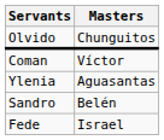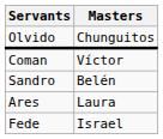 <table class=wikitable>
 <tr>
 <th>Servants</th>
 <th>Masters</th>
 </tr>
 <tr style="border-bottom:3px solid black;">
 <td>Olvido</td>
 <td>Chunguitos</td>
 </tr>
 <tr>
 <td>Coman</td>
 <td>Víctor</td>
 </tr>
 <tr>
-<td>Ylenia</td>
-<td>Aguasantas</td>
+<td>Sandro</td>
+<td>Belén</td>
 </tr>
 <tr>
-<td>Sandro</td>
-<td>Belén</td>
+<td>Ares</td>
+<td>Laura</td>
 </tr>
 <tr>
 <td>Fede</td>
 <td>Israel</td>
 </tr>
 </table>
